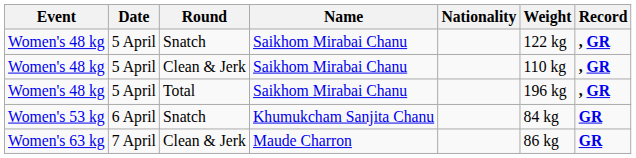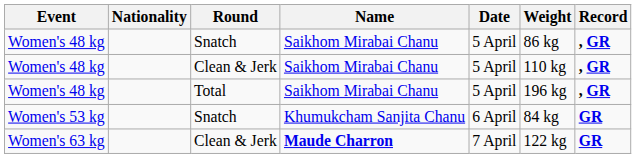 <table class="wikitable">
 <tr>
 <th>Event</th>
-<th>Date</th>
+<th>Nationality</th>
 <th>Round</th>
 <th>Name</th>
-<th>Nationality</th>
+<th>Date</th>
 <th>Weight</th>
 <th>Record</th>
 </tr>
 <tr>
 <td><a href='#'>Women's 48 kg</a></td>
-<td>5 April</td>
+<td></td>
 <td>Snatch</td>
 <td><a href='#'>Saikhom Mirabai Chanu</a></td>
-<td></td>
-<td>122 kg</td>
+<td>5 April</td>
+<td>86 kg</td>
 <td><strong>, <a href='#'>GR</a></strong></td>
 </tr>
 <tr>
 <td><a href='#'>Women's 48 kg</a></td>
-<td>5 April</td>
+<td></td>
 <td>Clean & Jerk</td>
 <td><a href='#'>Saikhom Mirabai Chanu</a></td>
-<td></td>
+<td>5 April</td>
 <td>110 kg</td>
 <td><strong>, <a href='#'>GR</a></strong></td>
 </tr>
 <tr>
 <td><a href='#'>Women's 48 kg</a></td>
-<td>5 April</td>
+<td></td>
 <td>Total</td>
 <td><a href='#'>Saikhom Mirabai Chanu</a></td>
-<td></td>
+<td>5 April</td>
 <td>196 kg</td>
 <td><strong>, <a href='#'>GR</a></strong></td>
 </tr>
 <tr>
 <td><a href='#'>Women's 53 kg</a></td>
-<td>6 April</td>
+<td></td>
 <td>Snatch</td>
 <td><a href='#'>Khumukcham Sanjita Chanu</a></td>
-<td></td>
+<td>6 April</td>
 <td>84 kg</td>
 <td><strong><a href='#'>GR</a></strong></td>
 </tr>
 <tr>
 <td><a href='#'>Women's 63 kg</a></td>
+<td></td>
+<td>Clean & Jerk</td>
+<td><strong><a href='#'>Maude Charron</a></strong></td>
 <td>7 April</td>
-<td>Clean & Jerk</td>
-<td><a href='#'>Maude Charron</a></td>
-<td></td>
-<td>86 kg</td>
+<td>122 kg</td>
 <td><strong><a href='#'>GR</a></strong></td>
 </tr>
 </table>
